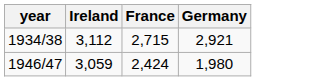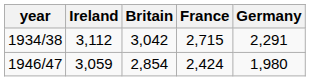 <table class="wikitable">
 <tr>
 <th>year</th>
 <th>Ireland</th>
+<th>Britain</th>
 <th>France</th>
 <th>Germany</th>
 </tr>
 <tr align="center">
 <td>1934/38</td>
 <td>3,112</td>
+<td>3,042</td>
 <td>2,715</td>
-<td>2,921</td>
+<td>2,291</td>
 </tr>
 <tr align="center">
 <td>1946/47</td>
 <td>3,059</td>
+<td>2,854</td>
 <td>2,424</td>
 <td>1,980</td>
 </tr>
 </table>
